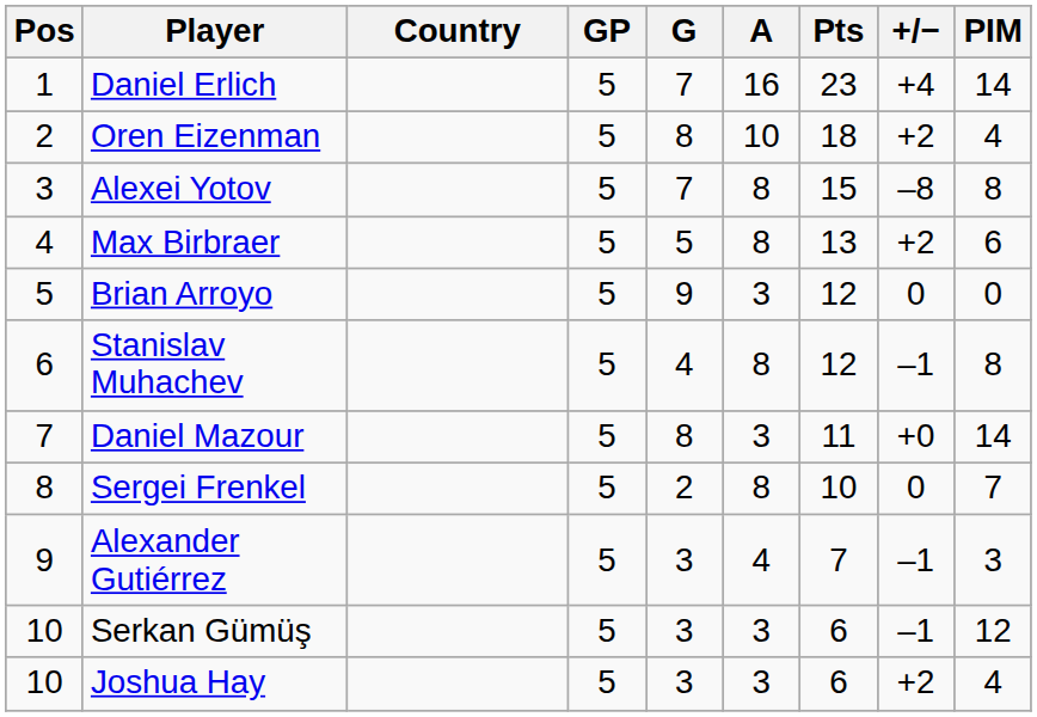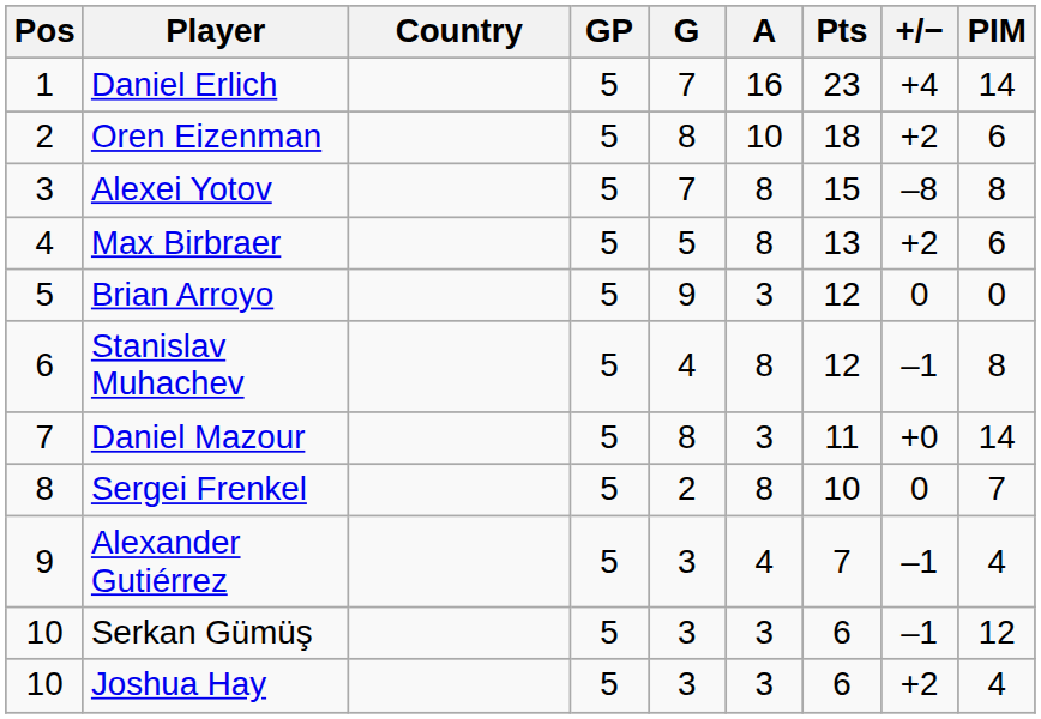 <table class="wikitable sortable" style="text-align: center;">
 <tr>
 <th width=30>Pos</th>
 <th width=120>Player</th>
 <th width=100>Country</th>
 <th width=30>GP</th>
 <th width=30>G</th>
 <th width=30>A</th>
 <th width=30>Pts</th>
 <th width=30>+/−</th>
 <th width=30>PIM</th>
 </tr>
 <tr>
 <td>1</td>
 <td align=left><a href='#'>Daniel Erlich</a></td>
 <td align=left></td>
 <td>5</td>
 <td>7</td>
 <td>16</td>
 <td>23</td>
 <td>+4</td>
 <td>14</td>
 </tr>
 <tr>
 <td>2</td>
 <td align=left><a href='#'>Oren Eizenman</a></td>
 <td align=left></td>
 <td>5</td>
 <td>8</td>
 <td>10</td>
 <td>18</td>
 <td>+2</td>
-<td>4</td>
+<td>6</td>
 </tr>
 <tr>
 <td>3</td>
 <td align=left><a href='#'>Alexei Yotov</a></td>
 <td align=left></td>
 <td>5</td>
 <td>7</td>
 <td>8</td>
 <td>15</td>
 <td>–8</td>
 <td>8</td>
 </tr>
 <tr>
 <td>4</td>
 <td align=left><a href='#'>Max Birbraer</a></td>
 <td align=left></td>
 <td>5</td>
 <td>5</td>
 <td>8</td>
 <td>13</td>
 <td>+2</td>
 <td>6</td>
 </tr>
 <tr>
 <td>5</td>
 <td align=left><a href='#'>Brian Arroyo</a></td>
 <td align=left></td>
 <td>5</td>
 <td>9</td>
 <td>3</td>
 <td>12</td>
 <td>0</td>
 <td>0</td>
 </tr>
 <tr>
 <td>6</td>
 <td align=left><a href='#'>Stanislav Muhachev</a></td>
 <td align=left></td>
 <td>5</td>
 <td>4</td>
 <td>8</td>
 <td>12</td>
 <td>–1</td>
 <td>8</td>
 </tr>
 <tr>
 <td>7</td>
 <td align=left><a href='#'>Daniel Mazour</a></td>
 <td align=left></td>
 <td>5</td>
 <td>8</td>
 <td>3</td>
 <td>11</td>
 <td>+0</td>
 <td>14</td>
 </tr>
 <tr>
 <td>8</td>
 <td align=left><a href='#'>Sergei Frenkel</a></td>
 <td align=left></td>
 <td>5</td>
 <td>2</td>
 <td>8</td>
 <td>10</td>
 <td>0</td>
 <td>7</td>
 </tr>
 <tr>
 <td>9</td>
 <td align=left><a href='#'>Alexander Gutiérrez</a></td>
 <td align=left></td>
 <td>5</td>
 <td>3</td>
 <td>4</td>
 <td>7</td>
 <td>–1</td>
-<td>3</td>
+<td>4</td>
 </tr>
 <tr>
 <td>10</td>
 <td align=left>Serkan Gümüş</td>
 <td align=left></td>
 <td>5</td>
 <td>3</td>
 <td>3</td>
 <td>6</td>
 <td>–1</td>
 <td>12</td>
 </tr>
 <tr>
 <td>10</td>
 <td align=left><a href='#'>Joshua Hay</a></td>
 <td align=left></td>
 <td>5</td>
 <td>3</td>
 <td>3</td>
 <td>6</td>
 <td>+2</td>
 <td>4</td>
 </tr>
 </table>
